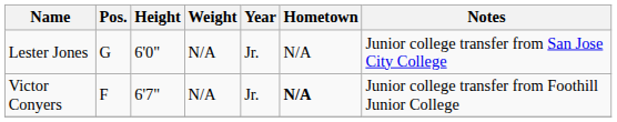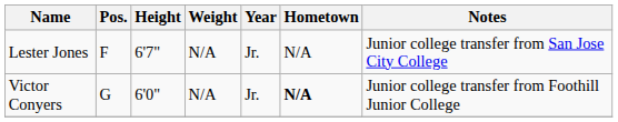 <table class="wikitable sortable" border="1">
 <tr>
 <th>Name</th>
 <th>Pos.</th>
 <th>Height</th>
 <th>Weight</th>
 <th>Year</th>
 <th>Hometown</th>
 <th class="unsortable">Notes</th>
 </tr>
 <tr>
 <td sortname>Lester Jones</td>
-<td>G</td>
-<td>6'0"</td>
+<td>F</td>
+<td>6'7"</td>
 <td>N/A</td>
 <td>Jr.</td>
 <td>N/A</td>
 <td>Junior college transfer from <a href='#'>San Jose City College</a></td>
 </tr>
 <tr>
 <td sortname>Victor Conyers</td>
-<td>F</td>
-<td>6'7"</td>
+<td>G</td>
+<td>6'0"</td>
 <td>N/A</td>
 <td>Jr.</td>
 <td><strong>N/A</strong></td>
 <td>Junior college transfer from Foothill Junior College</td>
 </tr>
 <tr>
 </tr>
 </table>
